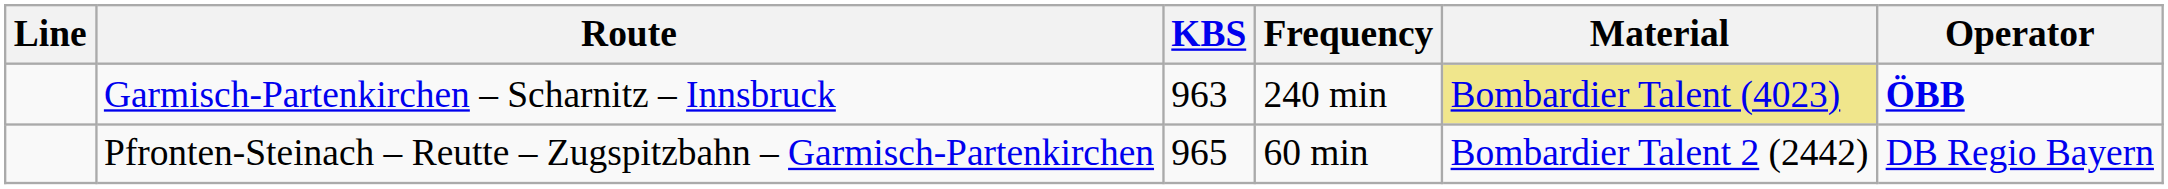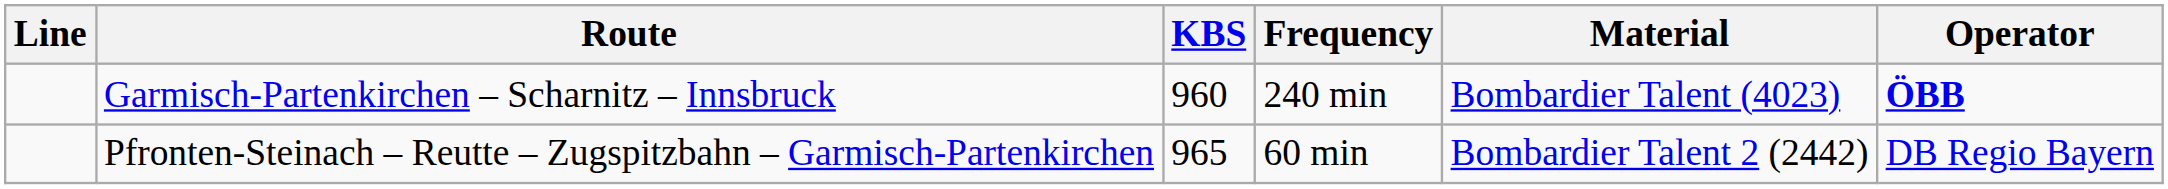 <table class="wikitable sortable" style="">
 <tr>
 <th>Line</th>
 <th>Route</th>
 <th><a href='#'>KBS</a></th>
 <th>Frequency</th>
 <th>Material</th>
 <th>Operator</th>
 </tr>
 <tr>
 <td align="center"></td>
 <td><a href='#'>Garmisch-Partenkirchen</a> – Scharnitz – <a href='#'>Innsbruck</a></td>
-<td>963</td>
+<td>960</td>
 <td>240 min</td>
-<td style="background: khaki;"><a href='#'>Bombardier Talent (4023)</a></td>
+<td><a href='#'>Bombardier Talent (4023)</a></td>
 <td><strong><a href='#'>ÖBB</a></strong></td>
 </tr>
 <tr>
 <td align="center"></td>
 <td>Pfronten-Steinach – Reutte – Zugspitzbahn – <a href='#'>Garmisch-Partenkirchen</a></td>
 <td>965</td>
 <td>60 min</td>
 <td><a href='#'>Bombardier Talent 2</a> (2442)</td>
 <td><a href='#'>DB Regio Bayern</a></td>
 </tr>
 </table>
